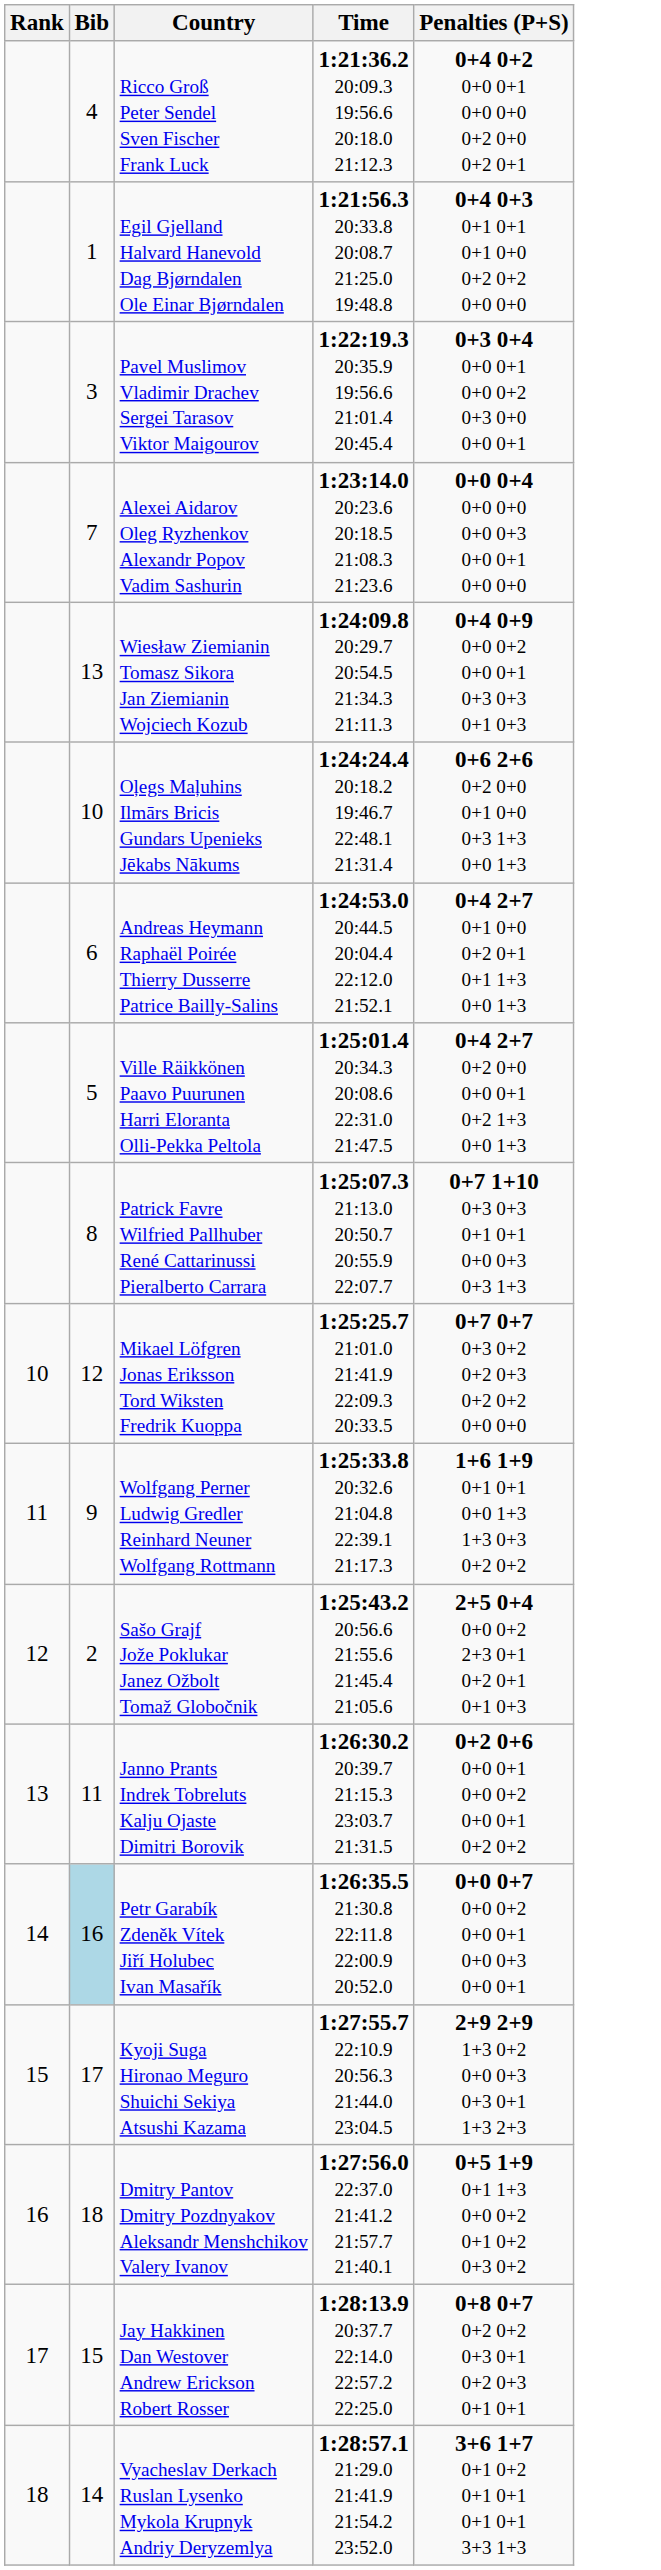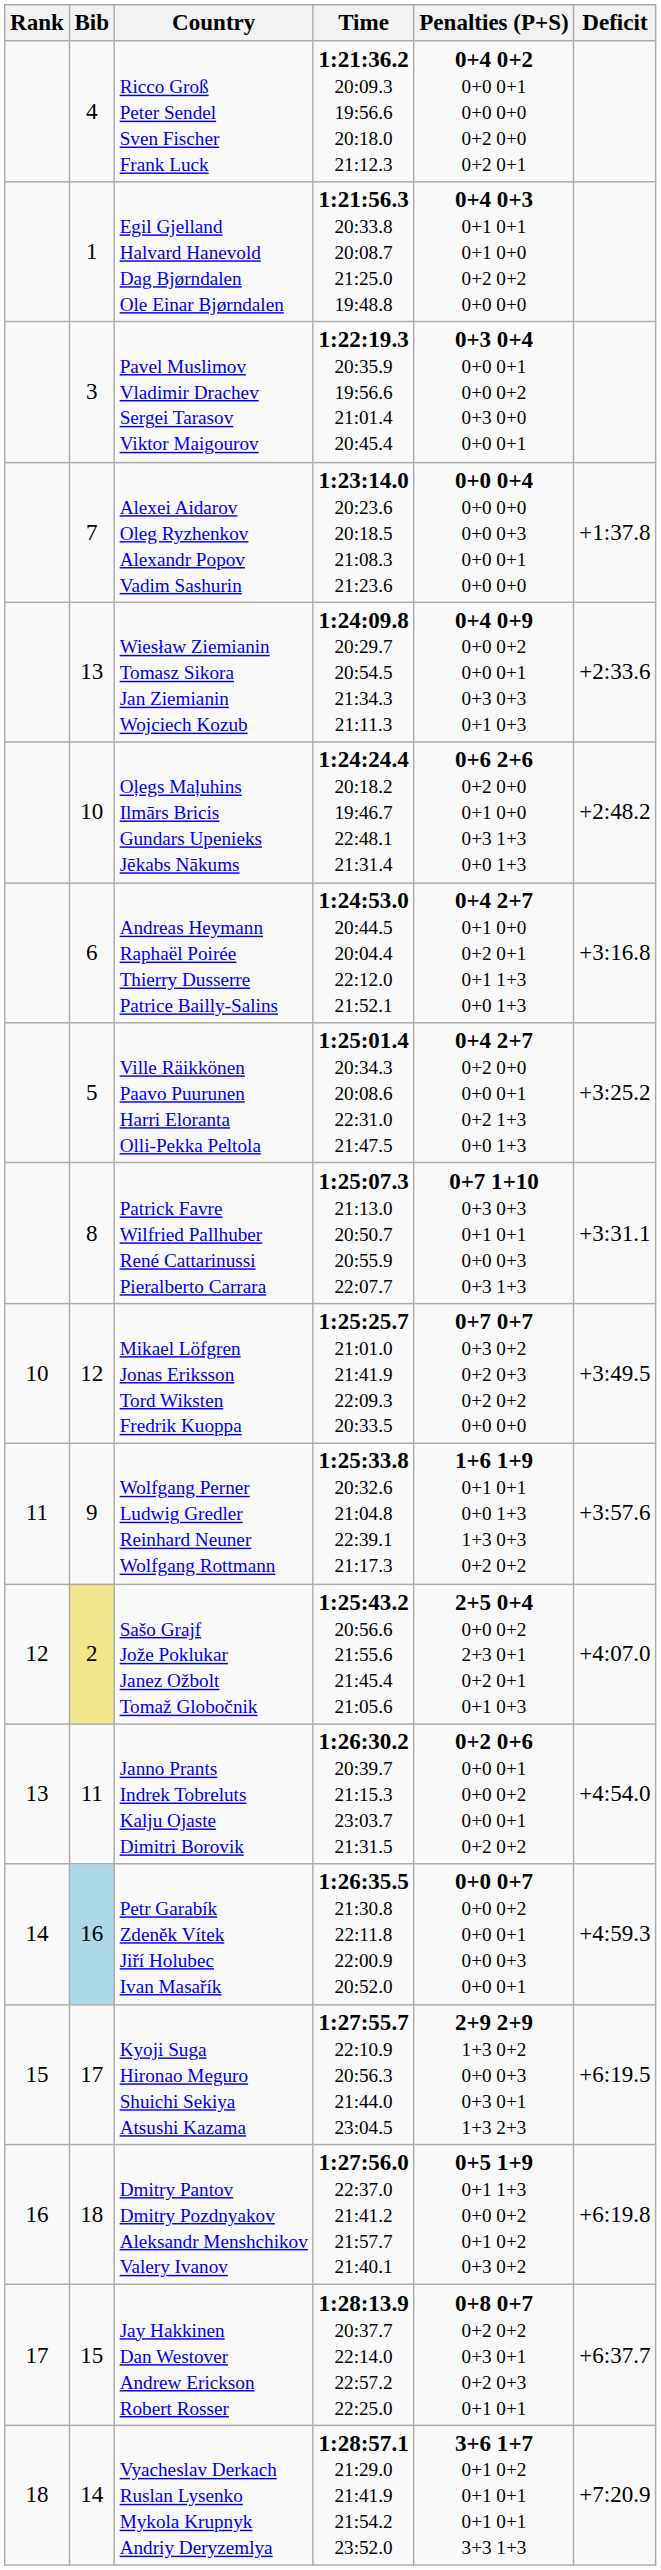 <table class="wikitable sortable" style="text-align:center">
 <tr>
 <th>Rank</th>
 <th>Bib</th>
 <th>Country</th>
 <th>Time</th>
 <th>Penalties (P+S)</th>
+<th>Deficit</th>
 </tr>
 <tr>
 <td></td>
 <td>4</td>
 <td align="left"><br><small><a href='#'>Ricco Groß</a><br><a href='#'>Peter Sendel</a><br><a href='#'>Sven Fischer</a><br><a href='#'>Frank Luck</a></small></td>
 <td><strong>1:21:36.2</strong><br><small>20:09.3<br>19:56.6<br>20:18.0<br>21:12.3</small></td>
 <td><strong>0+4 0+2</strong><br><small>0+0 0+1<br>0+0 0+0<br>0+2 0+0<br>0+2 0+1</small></td>
+<td></td>
 </tr>
 <tr>
 <td></td>
 <td>1</td>
 <td align="left"><br><small><a href='#'>Egil Gjelland</a><br><a href='#'>Halvard Hanevold</a><br><a href='#'>Dag Bjørndalen</a><br><a href='#'>Ole Einar Bjørndalen</a></small></td>
 <td><strong>1:21:56.3</strong><br><small>20:33.8<br>20:08.7<br>21:25.0<br>19:48.8</small></td>
 <td><strong>0+4 0+3</strong><br><small>0+1 0+1<br>0+1 0+0<br>0+2 0+2<br>0+0 0+0</small></td>
+<td></td>
 </tr>
 <tr>
 <td></td>
 <td>3</td>
 <td align="left"><br><small><a href='#'>Pavel Muslimov</a><br><a href='#'>Vladimir Drachev</a><br><a href='#'>Sergei Tarasov</a><br><a href='#'>Viktor Maigourov</a></small></td>
 <td><strong>1:22:19.3</strong><br><small>20:35.9<br>19:56.6<br>21:01.4<br>20:45.4</small></td>
 <td><strong>0+3 0+4</strong><br><small>0+0 0+1<br>0+0 0+2<br>0+3 0+0<br>0+0 0+1</small></td>
+<td></td>
 </tr>
 <tr>
 <td></td>
 <td>7</td>
 <td align="left"><br><small><a href='#'>Alexei Aidarov</a><br><a href='#'>Oleg Ryzhenkov</a><br><a href='#'>Alexandr Popov</a><br><a href='#'>Vadim Sashurin</a></small></td>
 <td><strong>1:23:14.0</strong><br><small>20:23.6<br>20:18.5<br>21:08.3<br>21:23.6</small></td>
 <td><strong>0+0 0+4</strong><br><small>0+0 0+0<br>0+0 0+3<br>0+0 0+1<br>0+0 0+0</small></td>
+<td>+1:37.8</td>
 </tr>
 <tr>
 <td></td>
 <td>13</td>
 <td align="left"><br><small><a href='#'>Wiesław Ziemianin</a><br><a href='#'>Tomasz Sikora</a><br><a href='#'>Jan Ziemianin</a><br><a href='#'>Wojciech Kozub</a></small></td>
 <td><strong>1:24:09.8</strong><br><small>20:29.7<br>20:54.5<br>21:34.3<br>21:11.3</small></td>
 <td><strong>0+4 0+9</strong><br><small>0+0 0+2<br>0+0 0+1<br>0+3 0+3<br>0+1 0+3</small></td>
+<td>+2:33.6</td>
 </tr>
 <tr>
 <td></td>
 <td>10</td>
 <td align="left"><br><small><a href='#'>Oļegs Maļuhins</a><br><a href='#'>Ilmārs Bricis</a><br><a href='#'>Gundars Upenieks</a><br><a href='#'>Jēkabs Nākums</a></small></td>
 <td><strong>1:24:24.4</strong><br><small>20:18.2<br>19:46.7<br>22:48.1<br>21:31.4</small></td>
 <td><strong>0+6 2+6</strong><br><small>0+2 0+0<br>0+1 0+0<br>0+3 1+3<br>0+0 1+3</small></td>
+<td>+2:48.2</td>
 </tr>
 <tr>
 <td></td>
 <td>6</td>
 <td align="left"><br><small><a href='#'>Andreas Heymann</a><br><a href='#'>Raphaël Poirée</a><br><a href='#'>Thierry Dusserre</a><br><a href='#'>Patrice Bailly-Salins</a></small></td>
 <td><strong>1:24:53.0</strong><br><small>20:44.5<br>20:04.4<br>22:12.0<br>21:52.1</small></td>
 <td><strong>0+4 2+7</strong><br><small>0+1 0+0<br>0+2 0+1<br>0+1 1+3<br>0+0 1+3</small></td>
+<td>+3:16.8</td>
 </tr>
 <tr>
 <td></td>
 <td>5</td>
 <td align="left"><br><small><a href='#'>Ville Räikkönen</a><br><a href='#'>Paavo Puurunen</a><br><a href='#'>Harri Eloranta</a><br><a href='#'>Olli-Pekka Peltola</a></small></td>
 <td><strong>1:25:01.4</strong><br><small>20:34.3<br>20:08.6<br>22:31.0<br>21:47.5</small></td>
 <td><strong>0+4 2+7</strong><br><small>0+2 0+0<br>0+0 0+1<br>0+2 1+3<br>0+0 1+3</small></td>
+<td>+3:25.2</td>
 </tr>
 <tr>
 <td></td>
 <td>8</td>
 <td align="left"><br><small><a href='#'>Patrick Favre</a><br><a href='#'>Wilfried Pallhuber</a><br><a href='#'>René Cattarinussi</a><br><a href='#'>Pieralberto Carrara</a></small></td>
 <td><strong>1:25:07.3</strong><br><small>21:13.0<br>20:50.7<br>20:55.9<br>22:07.7</small></td>
 <td><strong>0+7 1+10</strong><br><small>0+3 0+3<br>0+1 0+1<br>0+0 0+3<br>0+3 1+3</small></td>
+<td>+3:31.1</td>
 </tr>
 <tr>
 <td>10</td>
 <td>12</td>
 <td align="left"><br><small><a href='#'>Mikael Löfgren</a><br><a href='#'>Jonas Eriksson</a><br><a href='#'>Tord Wiksten</a><br><a href='#'>Fredrik Kuoppa</a></small></td>
 <td><strong>1:25:25.7</strong><br><small>21:01.0<br>21:41.9<br>22:09.3<br>20:33.5</small></td>
 <td><strong>0+7 0+7</strong><br><small>0+3 0+2<br>0+2 0+3<br>0+2 0+2<br>0+0 0+0</small></td>
+<td>+3:49.5</td>
 </tr>
 <tr>
 <td>11</td>
 <td>9</td>
 <td align="left"><br><small><a href='#'>Wolfgang Perner</a><br><a href='#'>Ludwig Gredler</a><br><a href='#'>Reinhard Neuner</a><br><a href='#'>Wolfgang Rottmann</a></small></td>
 <td><strong>1:25:33.8</strong><br><small>20:32.6<br>21:04.8<br>22:39.1<br>21:17.3</small></td>
 <td><strong>1+6 1+9</strong><br><small>0+1 0+1<br>0+0 1+3<br>1+3 0+3<br>0+2 0+2</small></td>
+<td>+3:57.6</td>
 </tr>
 <tr>
 <td>12</td>
-<td>2</td>
+<td style="background: khaki;">2</td>
 <td align="left"><br><small><a href='#'>Sašo Grajf</a><br><a href='#'>Jože Poklukar</a><br><a href='#'>Janez Ožbolt</a><br><a href='#'>Tomaž Globočnik</a></small></td>
 <td><strong>1:25:43.2</strong><br><small>20:56.6<br>21:55.6<br>21:45.4<br>21:05.6</small></td>
 <td><strong>2+5 0+4</strong><br><small>0+0 0+2<br>2+3 0+1<br>0+2 0+1<br>0+1 0+3</small></td>
+<td>+4:07.0</td>
 </tr>
 <tr>
 <td>13</td>
 <td>11</td>
 <td align="left"><br><small><a href='#'>Janno Prants</a><br><a href='#'>Indrek Tobreluts</a><br><a href='#'>Kalju Ojaste</a><br><a href='#'>Dimitri Borovik</a></small></td>
 <td><strong>1:26:30.2</strong><br><small>20:39.7<br>21:15.3<br>23:03.7<br>21:31.5</small></td>
 <td><strong>0+2 0+6</strong><br><small>0+0 0+1<br>0+0 0+2<br>0+0 0+1<br>0+2 0+2</small></td>
+<td>+4:54.0</td>
 </tr>
 <tr>
 <td>14</td>
 <td style="background: lightblue;">16</td>
 <td align="left"><br><small><a href='#'>Petr Garabík</a><br><a href='#'>Zdeněk Vítek</a><br><a href='#'>Jiří Holubec</a><br><a href='#'>Ivan Masařík</a></small></td>
 <td><strong>1:26:35.5</strong><br><small>21:30.8<br>22:11.8<br>22:00.9<br>20:52.0</small></td>
 <td><strong>0+0 0+7</strong><br><small>0+0 0+2<br>0+0 0+1<br>0+0 0+3<br>0+0 0+1</small></td>
+<td>+4:59.3</td>
 </tr>
 <tr>
 <td>15</td>
 <td>17</td>
 <td align="left"><br><small><a href='#'>Kyoji Suga</a><br><a href='#'>Hironao Meguro</a><br><a href='#'>Shuichi Sekiya</a><br><a href='#'>Atsushi Kazama</a></small></td>
 <td><strong>1:27:55.7</strong><br><small>22:10.9<br>20:56.3<br>21:44.0<br>23:04.5</small></td>
 <td><strong>2+9 2+9</strong><br><small>1+3 0+2<br>0+0 0+3<br>0+3 0+1<br>1+3 2+3</small></td>
+<td>+6:19.5</td>
 </tr>
 <tr>
 <td>16</td>
 <td>18</td>
 <td align="left"><br><small><a href='#'>Dmitry Pantov</a><br><a href='#'>Dmitry Pozdnyakov</a><br><a href='#'>Aleksandr Menshchikov</a><br><a href='#'>Valery Ivanov</a></small></td>
 <td><strong>1:27:56.0</strong><br><small>22:37.0<br>21:41.2<br>21:57.7<br>21:40.1</small></td>
 <td><strong>0+5 1+9</strong><br><small>0+1 1+3<br>0+0 0+2<br>0+1 0+2<br>0+3 0+2</small></td>
+<td>+6:19.8</td>
 </tr>
 <tr>
 <td>17</td>
 <td>15</td>
 <td align="left"><br><small><a href='#'>Jay Hakkinen</a><br><a href='#'>Dan Westover</a><br><a href='#'>Andrew Erickson</a><br><a href='#'>Robert Rosser</a></small></td>
 <td><strong>1:28:13.9</strong><br><small>20:37.7<br>22:14.0<br>22:57.2<br>22:25.0</small></td>
 <td><strong>0+8 0+7</strong><br><small>0+2 0+2<br>0+3 0+1<br>0+2 0+3<br>0+1 0+1</small></td>
+<td>+6:37.7</td>
 </tr>
 <tr>
 <td>18</td>
 <td>14</td>
 <td align="left"><br><small><a href='#'>Vyacheslav Derkach</a><br><a href='#'>Ruslan Lysenko</a><br><a href='#'>Mykola Krupnyk</a><br><a href='#'>Andriy Deryzemlya</a></small></td>
 <td><strong>1:28:57.1</strong><br><small>21:29.0<br>21:41.9<br>21:54.2<br>23:52.0</small></td>
 <td><strong>3+6 1+7</strong><br><small>0+1 0+2<br>0+1 0+1<br>0+1 0+1<br>3+3 1+3</small></td>
+<td>+7:20.9</td>
 </tr>
 </table>
